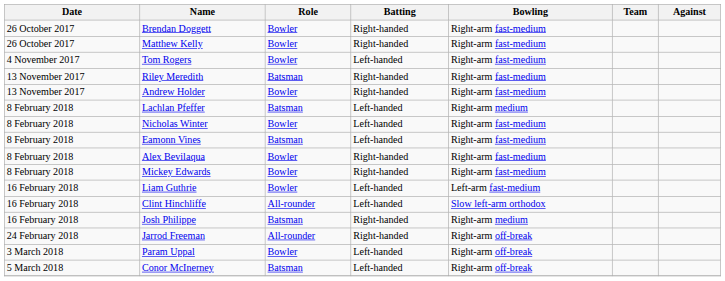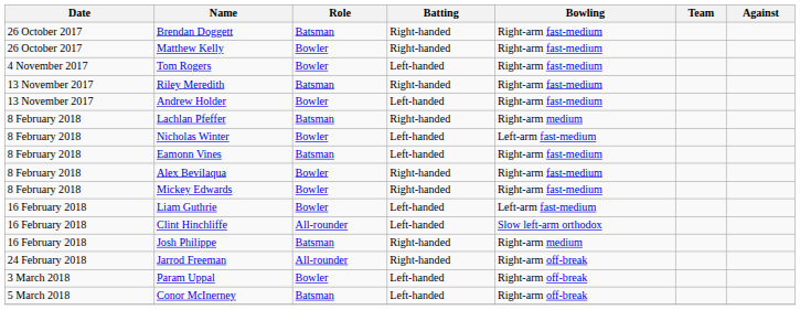 <table class="wikitable" style="width:90%">
 <tr>
 <th>Date</th>
 <th>Name</th>
 <th>Role</th>
 <th>Batting</th>
 <th>Bowling</th>
 <th>Team</th>
 <th>Against</th>
 </tr>
 <tr>
 <td>26 October 2017</td>
 <td><a href='#'>Brendan Doggett</a></td>
-<td><a href='#'>Bowler</a></td>
+<td><a href='#'>Batsman</a></td>
 <td>Right-handed</td>
 <td>Right-arm <a href='#'>fast-medium</a></td>
 <td></td>
 <td></td>
 </tr>
 <tr>
 <td>26 October 2017</td>
 <td><a href='#'>Matthew Kelly</a></td>
 <td><a href='#'>Bowler</a></td>
 <td>Right-handed</td>
 <td>Right-arm <a href='#'>fast-medium</a></td>
 <td></td>
 <td></td>
 </tr>
 <tr>
 <td>4 November 2017</td>
 <td><a href='#'>Tom Rogers</a></td>
 <td><a href='#'>Bowler</a></td>
 <td>Left-handed</td>
 <td>Right-arm <a href='#'>fast-medium</a></td>
 <td></td>
 <td></td>
 </tr>
 <tr>
 <td>13 November 2017</td>
 <td><a href='#'>Riley Meredith</a></td>
 <td><a href='#'>Batsman</a></td>
 <td>Right-handed</td>
 <td>Right-arm <a href='#'>fast-medium</a></td>
 <td></td>
 <td></td>
 </tr>
 <tr>
 <td>13 November 2017</td>
 <td><a href='#'>Andrew Holder</a></td>
 <td><a href='#'>Bowler</a></td>
-<td>Right-handed</td>
+<td>Left-handed</td>
 <td>Right-arm <a href='#'>fast-medium</a></td>
 <td></td>
 <td></td>
 </tr>
 <tr>
 <td>8 February 2018</td>
 <td><a href='#'>Lachlan Pfeffer</a></td>
 <td><a href='#'>Batsman</a></td>
-<td>Left-handed</td>
+<td>Right-handed</td>
 <td>Right-arm <a href='#'>medium</a></td>
 <td></td>
 <td></td>
 </tr>
 <tr>
 <td>8 February 2018</td>
 <td><a href='#'>Nicholas Winter</a></td>
 <td><a href='#'>Bowler</a></td>
 <td>Left-handed</td>
-<td>Right-arm <a href='#'>fast-medium</a></td>
+<td>Left-arm <a href='#'>fast-medium</a></td>
 <td></td>
 <td></td>
 </tr>
 <tr>
 <td>8 February 2018</td>
 <td><a href='#'>Eamonn Vines</a></td>
 <td><a href='#'>Batsman</a></td>
 <td>Left-handed</td>
 <td>Right-arm <a href='#'>fast-medium</a></td>
 <td></td>
 <td></td>
 </tr>
 <tr>
 <td>8 February 2018</td>
 <td><a href='#'>Alex Bevilaqua</a></td>
 <td><a href='#'>Bowler</a></td>
 <td>Right-handed</td>
 <td>Right-arm <a href='#'>fast-medium</a></td>
 <td></td>
 <td></td>
 </tr>
 <tr>
 <td>8 February 2018</td>
 <td><a href='#'>Mickey Edwards</a></td>
 <td><a href='#'>Bowler</a></td>
 <td>Right-handed</td>
 <td>Right-arm <a href='#'>fast-medium</a></td>
 <td></td>
 <td></td>
 </tr>
 <tr>
 <td>16 February 2018</td>
 <td><a href='#'>Liam Guthrie</a></td>
 <td><a href='#'>Bowler</a></td>
 <td>Left-handed</td>
 <td>Left-arm <a href='#'>fast-medium</a></td>
 <td></td>
 <td></td>
 </tr>
 <tr>
 <td>16 February 2018</td>
 <td><a href='#'>Clint Hinchliffe</a></td>
 <td><a href='#'>All-rounder</a></td>
 <td>Left-handed</td>
 <td><a href='#'>Slow left-arm orthodox</a></td>
 <td></td>
 <td></td>
 </tr>
 <tr>
 <td>16 February 2018</td>
 <td><a href='#'>Josh Philippe</a></td>
 <td><a href='#'>Batsman</a></td>
 <td>Right-handed</td>
 <td>Right-arm <a href='#'>medium</a></td>
 <td></td>
 <td></td>
 </tr>
 <tr>
 <td>24 February 2018</td>
 <td><a href='#'>Jarrod Freeman</a></td>
 <td><a href='#'>All-rounder</a></td>
 <td>Right-handed</td>
 <td>Right-arm <a href='#'>off-break</a></td>
 <td></td>
 <td></td>
 </tr>
 <tr>
 <td>3 March 2018</td>
 <td><a href='#'>Param Uppal</a></td>
 <td><a href='#'>Bowler</a></td>
 <td>Left-handed</td>
 <td>Right-arm <a href='#'>off-break</a></td>
 <td></td>
 <td></td>
 </tr>
 <tr>
 <td>5 March 2018</td>
 <td><a href='#'>Conor McInerney</a></td>
 <td><a href='#'>Batsman</a></td>
 <td>Left-handed</td>
 <td>Right-arm <a href='#'>off-break</a></td>
 <td></td>
 <td></td>
 </tr>
 <tr>
 </tr>
 </table>
